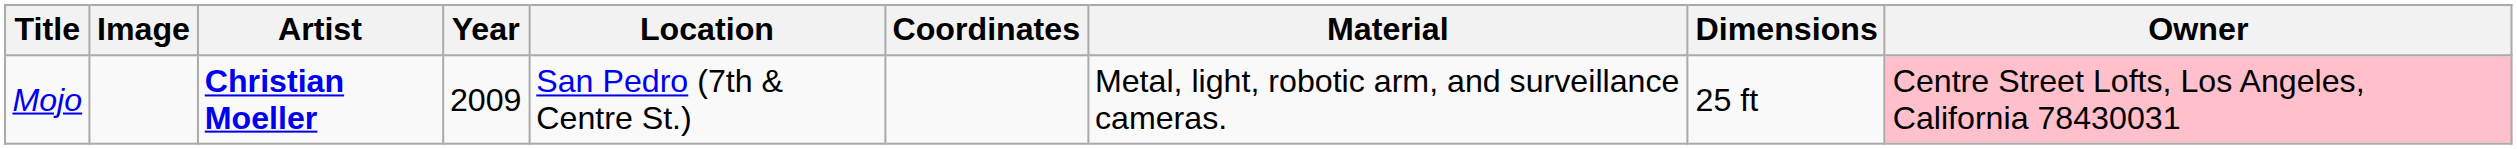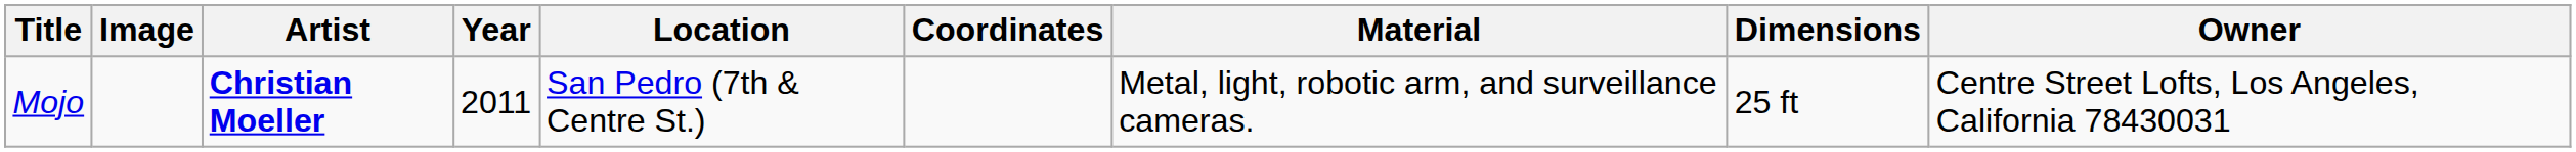 <table class="wikitable sortable">
 <tr>
 <th>Title</th>
 <th>Image</th>
 <th>Artist</th>
 <th>Year</th>
 <th>Location</th>
 <th>Coordinates</th>
 <th>Material</th>
 <th>Dimensions</th>
 <th>Owner</th>
 </tr>
 <tr>
 <td><em><a href='#'>Mojo</a></em></td>
 <td></td>
 <td><strong><a href='#'>Christian Moeller</a></strong></td>
-<td>2009</td>
+<td>2011</td>
 <td><a href='#'>San Pedro</a> (7th & Centre St.)</td>
 <td><small></small></td>
 <td>Metal, light, robotic arm, and surveillance cameras.</td>
 <td>25 ft</td>
-<td style="background: pink;">Centre Street Lofts, Los Angeles, California 78430031</td>
+<td>Centre Street Lofts, Los Angeles, California 78430031</td>
 </tr>
 </table>
